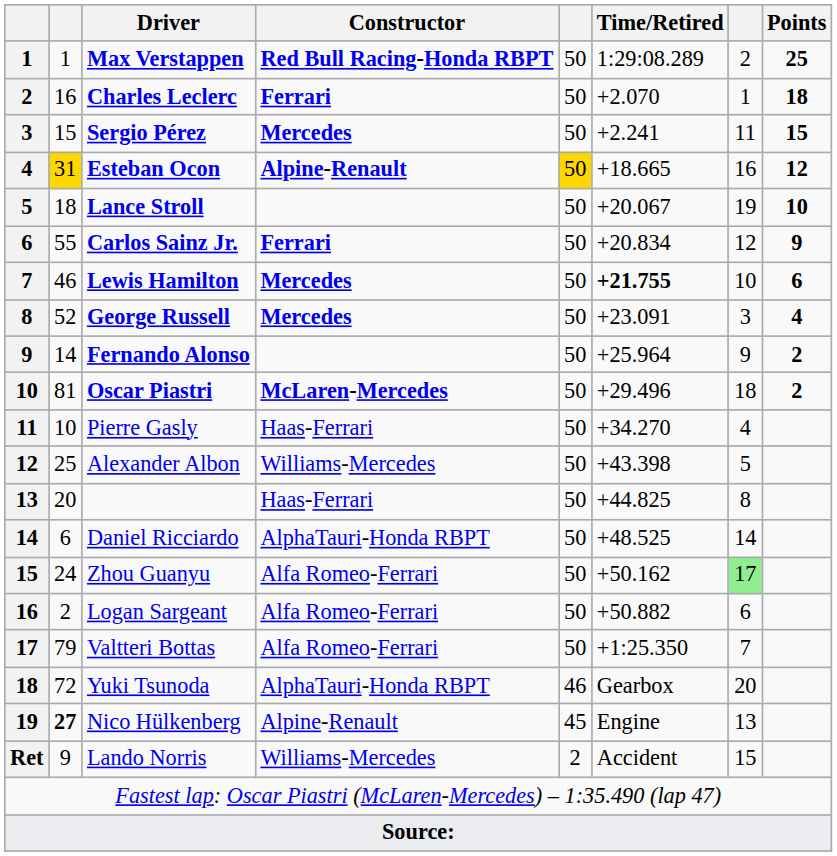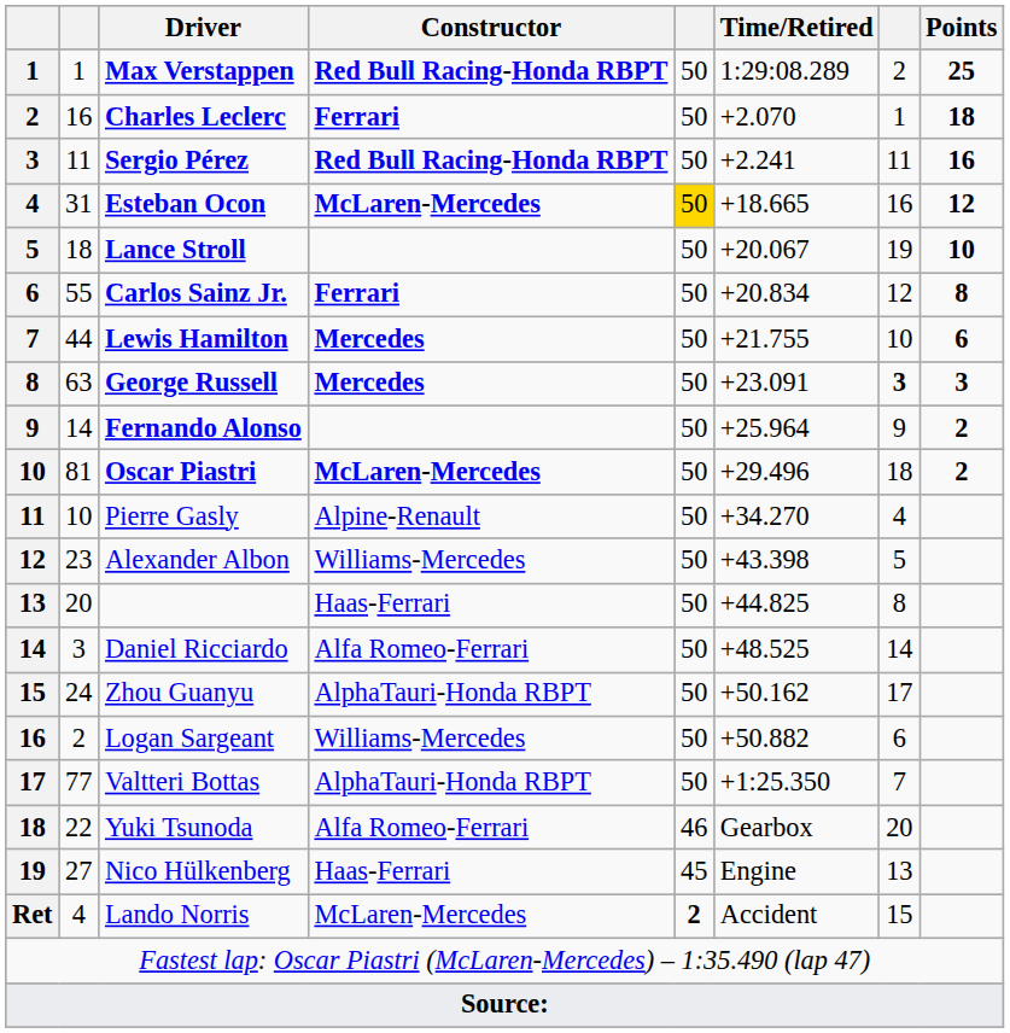 <table class="wikitable sortable" style="font-size: 85%;">
 <tr>
 <th scope="col"></th>
 <th scope="col"></th>
 <th scope="col">Driver</th>
 <th scope="col">Constructor</th>
 <th class="unsortable" scope="col"></th>
 <th class="unsortable" scope="col">Time/Retired</th>
 <th scope="col"></th>
 <th scope="col">Points</th>
 </tr>
 <tr>
 <th scope="row">1</th>
 <td align="center">1</td>
 <td data-sort-value="ver"> <strong><a href='#'>Max Verstappen</a></strong></td>
 <td><strong><a href='#'>Red Bull Racing</a>-<a href='#'>Honda RBPT</a></strong></td>
 <td align="center">50</td>
 <td>1:29:08.289</td>
 <td align="center">2</td>
 <td align="center"><strong>25</strong></td>
 </tr>
 <tr>
 <th scope="row">2</th>
 <td align="center">16</td>
 <td data-sort-value="lec"> <strong><a href='#'>Charles Leclerc</a></strong></td>
 <td><strong><a href='#'>Ferrari</a></strong></td>
 <td align="center">50</td>
 <td>+2.070</td>
 <td align="center">1</td>
 <td align="center"><strong>18</strong></td>
 </tr>
 <tr>
 <th scope="row">3</th>
-<td align="center">15</td>
+<td align="center">11</td>
 <td data-sort-value="per"> <strong><a href='#'>Sergio Pérez</a></strong></td>
-<td><strong><a href='#'>Mercedes</a></strong></td>
+<td><strong><a href='#'>Red Bull Racing</a>-<a href='#'>Honda RBPT</a></strong></td>
 <td align="center">50</td>
 <td>+2.241</td>
 <td align="center">11</td>
-<td align="center"><strong>15</strong></td>
+<td align="center"><strong>16</strong></td>
 </tr>
 <tr>
 <th scope="row">4</th>
-<td align="center" style="background: gold;">31</td>
+<td align="center">31</td>
 <td data-sort-value="oco"> <strong><a href='#'>Esteban Ocon</a></strong></td>
-<td><strong><a href='#'>Alpine</a>-<a href='#'>Renault</a></strong></td>
+<td><strong><a href='#'>McLaren</a>-<a href='#'>Mercedes</a></strong></td>
 <td align="center" style="background: gold;">50</td>
 <td>+18.665</td>
 <td align="center">16</td>
 <td align="center"><strong>12</strong></td>
 </tr>
 <tr>
 <th scope="row">5</th>
 <td align="center">18</td>
 <td data-sort-value="str"> <strong><a href='#'>Lance Stroll</a></strong></td>
 <td></td>
 <td align="center">50</td>
 <td>+20.067</td>
 <td align="center">19</td>
 <td align="center"><strong>10</strong></td>
 </tr>
 <tr>
 <th scope="row">6</th>
 <td align="center">55</td>
 <td data-sort-value="sai"> <strong><a href='#'>Carlos Sainz Jr.</a></strong></td>
 <td><strong><a href='#'>Ferrari</a></strong></td>
 <td align="center">50</td>
 <td>+20.834</td>
 <td align="center">12</td>
-<td align="center"><strong>9</strong></td>
+<td align="center"><strong>8</strong></td>
 </tr>
 <tr>
 <th scope="row">7</th>
-<td align="center">46</td>
+<td align="center">44</td>
 <td data-sort-value="ham"> <strong><a href='#'>Lewis Hamilton</a></strong></td>
 <td><strong><a href='#'>Mercedes</a></strong></td>
 <td align="center">50</td>
-<td><strong>+21.755</strong></td>
+<td>+21.755</td>
 <td align="center">10</td>
 <td align="center"><strong>6</strong></td>
 </tr>
 <tr>
 <th scope="row">8</th>
-<td align="center">52</td>
+<td align="center">63</td>
 <td data-sort-value="rus"> <strong><a href='#'>George Russell</a></strong></td>
 <td><strong><a href='#'>Mercedes</a></strong></td>
 <td align="center">50</td>
 <td>+23.091</td>
-<td align="center">3</td>
-<td align="center"><strong>4</strong></td>
+<td align="center"><strong>3</strong></td>
+<td align="center"><strong>3</strong></td>
 </tr>
 <tr>
 <th scope="row">9</th>
 <td align="center">14</td>
 <td data-sort-value="alo"> <strong><a href='#'>Fernando Alonso</a></strong></td>
 <td></td>
 <td align="center">50</td>
 <td>+25.964</td>
 <td align="center">9</td>
 <td align="center"><strong>2</strong></td>
 </tr>
 <tr>
 <th scope="row">10</th>
 <td align="center">81</td>
 <td data-sort-value="pia"> <strong><a href='#'>Oscar Piastri</a></strong></td>
 <td><strong><a href='#'>McLaren</a>-<a href='#'>Mercedes</a></strong></td>
 <td align="center">50</td>
 <td>+29.496</td>
 <td align="center">18</td>
 <td align="center"><strong>2</strong></td>
 </tr>
 <tr>
 <th scope="row">11</th>
 <td align="center">10</td>
 <td data-sort-value="gas"> <a href='#'>Pierre Gasly</a></td>
-<td><a href='#'>Haas</a>-<a href='#'>Ferrari</a></td>
+<td><a href='#'>Alpine</a>-<a href='#'>Renault</a></td>
 <td align="center">50</td>
 <td>+34.270</td>
 <td align="center">4</td>
 <td align="center"></td>
 </tr>
 <tr>
 <th scope="row">12</th>
-<td align="center">25</td>
+<td align="center">23</td>
 <td data-sort-value="alb"> <a href='#'>Alexander Albon</a></td>
 <td><a href='#'>Williams</a>-<a href='#'>Mercedes</a></td>
 <td align="center">50</td>
 <td>+43.398</td>
 <td align="center">5</td>
 <td align="center"></td>
 </tr>
 <tr>
 <th scope="row">13</th>
 <td align="center">20</td>
 <td data-sort-value="mag"></td>
 <td><a href='#'>Haas</a>-<a href='#'>Ferrari</a></td>
 <td align="center">50</td>
 <td>+44.825</td>
 <td align="center">8</td>
 <td align="center"></td>
 </tr>
 <tr>
 <th scope="row">14</th>
-<td align="center">6</td>
+<td align="center">3</td>
 <td data-sort-value="ric"> <a href='#'>Daniel Ricciardo</a></td>
-<td><a href='#'>AlphaTauri</a>-<a href='#'>Honda RBPT</a></td>
+<td><a href='#'>Alfa Romeo</a>-<a href='#'>Ferrari</a></td>
 <td align="center">50</td>
 <td>+48.525</td>
 <td align="center">14</td>
 <td align="center"></td>
 </tr>
 <tr>
 <th scope="row">15</th>
 <td align="center">24</td>
 <td data-sort-value="zho"> <a href='#'>Zhou Guanyu</a></td>
-<td><a href='#'>Alfa Romeo</a>-<a href='#'>Ferrari</a></td>
+<td><a href='#'>AlphaTauri</a>-<a href='#'>Honda RBPT</a></td>
 <td align="center">50</td>
 <td>+50.162</td>
-<td align="center" style="background: lightgreen;">17</td>
+<td align="center">17</td>
 <td align="center"></td>
 </tr>
 <tr>
 <th scope="row">16</th>
 <td align="center">2</td>
 <td data-sort-value="sar"> <a href='#'>Logan Sargeant</a></td>
-<td><a href='#'>Alfa Romeo</a>-<a href='#'>Ferrari</a></td>
+<td><a href='#'>Williams</a>-<a href='#'>Mercedes</a></td>
 <td align="center">50</td>
 <td>+50.882</td>
 <td align="center">6</td>
 <td align="center"></td>
 </tr>
 <tr>
 <th scope="row">17</th>
-<td align="center">79</td>
+<td align="center">77</td>
 <td data-sort-value="bot"> <a href='#'>Valtteri Bottas</a></td>
-<td><a href='#'>Alfa Romeo</a>-<a href='#'>Ferrari</a></td>
+<td><a href='#'>AlphaTauri</a>-<a href='#'>Honda RBPT</a></td>
 <td align="center">50</td>
 <td>+1:25.350</td>
 <td align="center">7</td>
 <td align="center"></td>
 </tr>
 <tr>
 <th scope="row">18</th>
-<td align="center">72</td>
+<td align="center">22</td>
 <td data-sort-value="tsu"> <a href='#'>Yuki Tsunoda</a></td>
-<td><a href='#'>AlphaTauri</a>-<a href='#'>Honda RBPT</a></td>
+<td><a href='#'>Alfa Romeo</a>-<a href='#'>Ferrari</a></td>
 <td align="center">46</td>
 <td>Gearbox</td>
 <td align="center">20</td>
 <td align="center"></td>
 </tr>
 <tr>
 <th scope="row">19</th>
-<td align="center"><strong>27</strong></td>
+<td align="center">27</td>
 <td data-sort-value="hul"> <a href='#'>Nico Hülkenberg</a></td>
-<td><a href='#'>Alpine</a>-<a href='#'>Renault</a></td>
+<td><a href='#'>Haas</a>-<a href='#'>Ferrari</a></td>
 <td align="center">45</td>
 <td>Engine</td>
 <td align="center">13</td>
 <td align="center"></td>
 </tr>
 <tr>
 <th scope="row">Ret</th>
-<td align="center">9</td>
+<td align="center">4</td>
 <td data-sort-value="nor"> <a href='#'>Lando Norris</a></td>
-<td><a href='#'>Williams</a>-<a href='#'>Mercedes</a></td>
-<td align="center">2</td>
+<td><a href='#'>McLaren</a>-<a href='#'>Mercedes</a></td>
+<td align="center"><strong>2</strong></td>
 <td>Accident</td>
 <td align="center">15</td>
 <td align="center"></td>
 </tr>
 <tr class="sortbottom">
 <td colspan="8" align="center"><em><a href='#'>Fastest lap</a>:</em>  <em><a href='#'>Oscar Piastri</a> (<a href='#'>McLaren</a>-<a href='#'>Mercedes</a>) – 1:35.490 (lap 47)</em></td>
 </tr>
 <tr class="sortbottom">
 <td colspan="8" style="background-color:#eaecf0;text-align:center"><strong>Source:</strong></td>
 </tr>
 </table>
